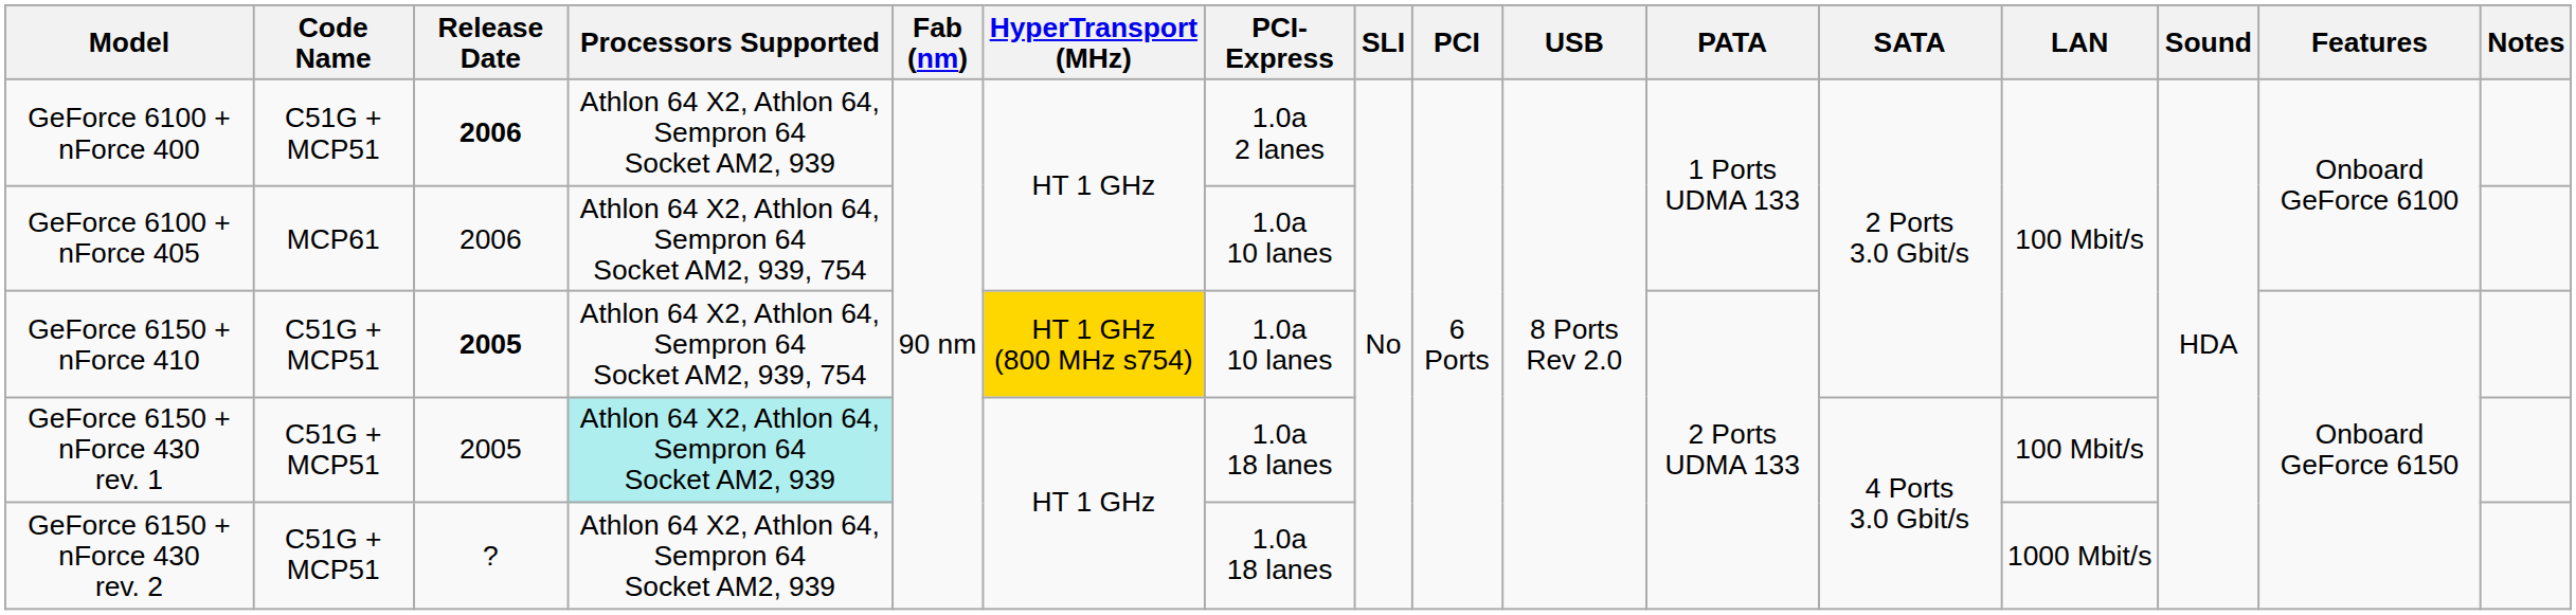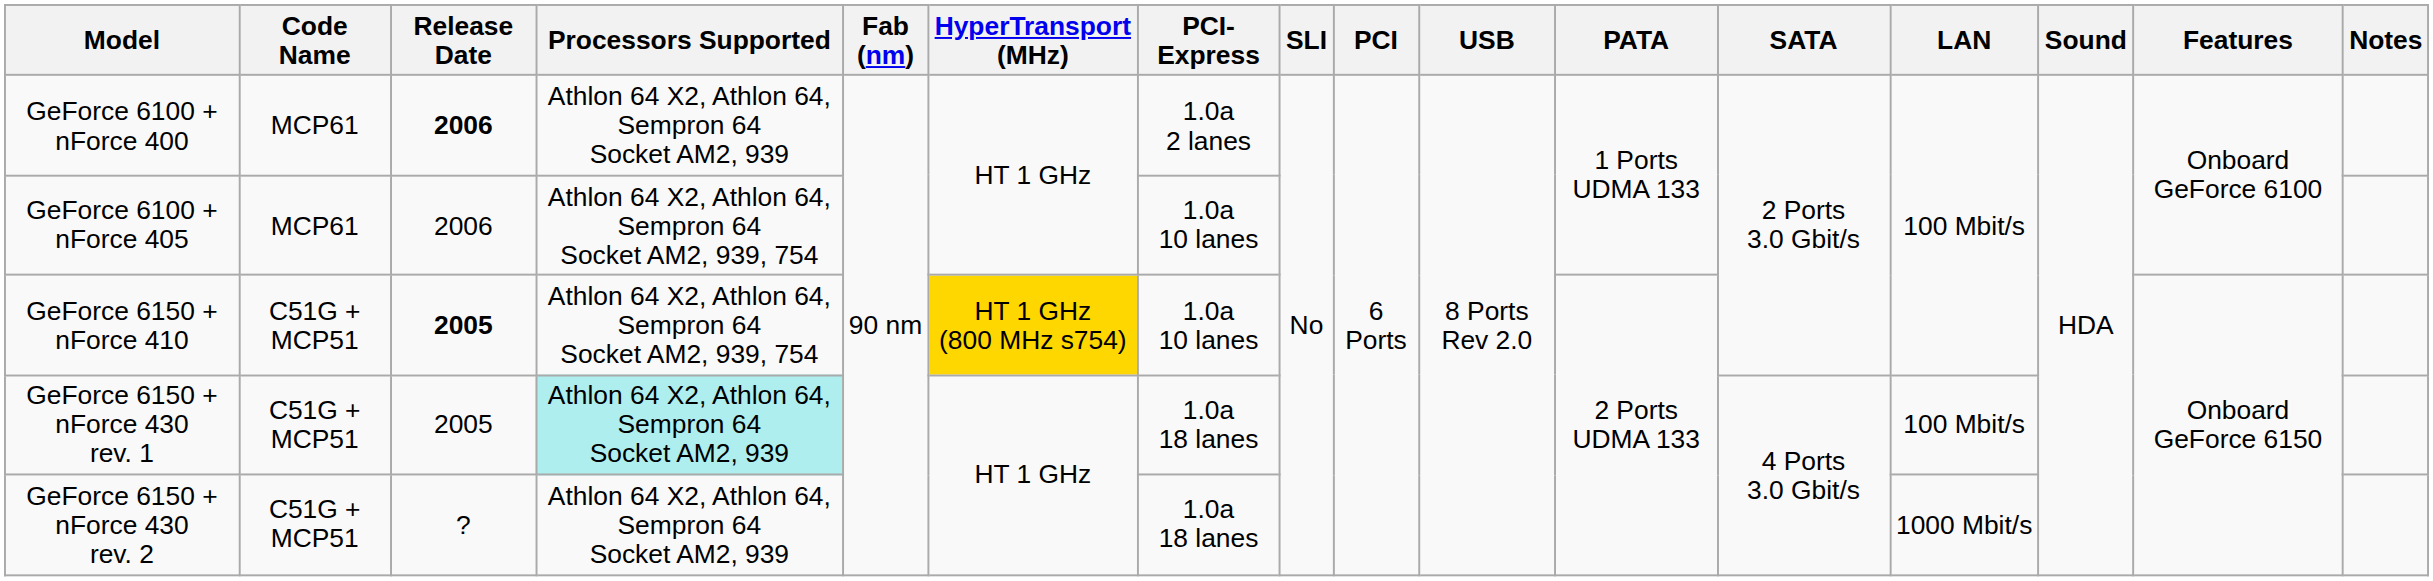 <table class="wikitable" style="font-size: 85%; text-align: center; width: auto;">
 <tr>
 <th>Model</th>
 <th>Code Name</th>
 <th>Release Date</th>
 <th>Processors Supported</th>
 <th>Fab<br>(<a href='#'>nm</a>)</th>
 <th><a href='#'>HyperTransport</a><br>(MHz)</th>
 <th>PCI-Express</th>
 <th>SLI</th>
 <th>PCI</th>
 <th>USB</th>
 <th>PATA</th>
 <th>SATA</th>
 <th>LAN</th>
 <th>Sound</th>
 <th>Features</th>
 <th>Notes</th>
 </tr>
 <tr>
 <td>GeForce 6100 + nForce 400</td>
-<td>C51G + MCP51</td>
+<td>MCP61</td>
 <td><strong>2006</strong></td>
 <td>Athlon 64 X2, Athlon 64, Sempron 64<br>Socket AM2, 939</td>
 <td rowspan="5">90 nm</td>
 <td rowspan="2">HT 1 GHz</td>
 <td>1.0a<br>2 lanes</td>
 <td rowspan="5">No</td>
 <td rowspan="5">6 Ports</td>
 <td rowspan="5">8 Ports Rev 2.0</td>
 <td rowspan="2">1 Ports UDMA 133</td>
 <td rowspan="3">2 Ports 3.0 Gbit/s</td>
 <td rowspan="3">100 Mbit/s</td>
 <td rowspan="5">HDA</td>
 <td rowspan="2">Onboard GeForce 6100</td>
 <td></td>
 </tr>
 <tr>
 <td>GeForce 6100 + nForce 405</td>
 <td>MCP61</td>
 <td>2006</td>
 <td>Athlon 64 X2, Athlon 64, Sempron 64<br>Socket AM2, 939, 754</td>
 <td>1.0a<br>10 lanes</td>
 <td></td>
 </tr>
 <tr>
 <td>GeForce 6150 + nForce 410</td>
 <td>C51G + MCP51</td>
 <td><strong>2005</strong></td>
 <td>Athlon 64 X2, Athlon 64, Sempron 64<br>Socket AM2, 939, 754</td>
 <td style="background: gold;">HT 1 GHz<br>(800 MHz s754)</td>
 <td>1.0a<br>10 lanes</td>
 <td rowspan="3">2 Ports UDMA 133</td>
 <td rowspan="3">Onboard GeForce 6150</td>
 <td></td>
 </tr>
 <tr>
 <td>GeForce 6150 + nForce 430<br>rev. 1</td>
 <td>C51G + MCP51</td>
 <td>2005</td>
 <td style="background: paleturquoise;">Athlon 64 X2, Athlon 64, Sempron 64<br>Socket AM2, 939</td>
 <td rowspan="2">HT 1 GHz</td>
 <td>1.0a<br>18 lanes</td>
 <td rowspan="2">4 Ports 3.0 Gbit/s</td>
 <td>100 Mbit/s</td>
 <td></td>
 </tr>
 <tr>
 <td>GeForce 6150 + nForce 430<br>rev. 2</td>
 <td>C51G + MCP51</td>
 <td>?</td>
 <td>Athlon 64 X2, Athlon 64, Sempron 64<br>Socket AM2, 939</td>
 <td>1.0a<br>18 lanes</td>
 <td>1000 Mbit/s</td>
 <td></td>
 </tr>
 </table>
